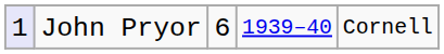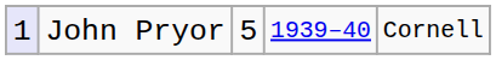 <table class="wikitable">
 <tr>
 </tr>
 <tr>
 <td style="background: lavender;">1</td>
 <td>John Pryor</td>
-<td>6</td>
+<td>5</td>
 <td style="font-size:80%;"><a href='#'>1939–40</a></td>
 <td style="font-size:80%;">Cornell</td>
 </tr>
 </table>
